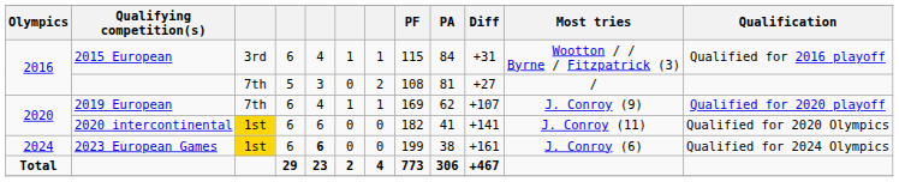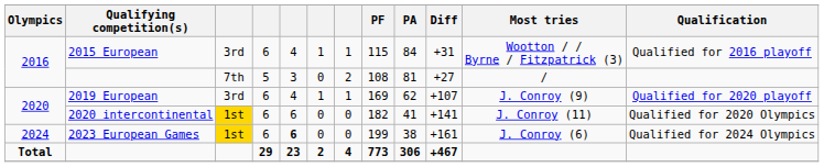 <table class="wikitable" style="text-align: center;">
 <tr>
 </tr>
 <tr>
 <th width=55>Olympics</th>
 <th>Qualifying <br> competition(s)</th>
 <th width=35></th>
 <th width=25></th>
 <th width=25></th>
 <th width=25></th>
 <th width=25></th>
 <th width=30>PF</th>
 <th width=30>PA</th>
 <th width=35>Diff</th>
 <th>Most tries</th>
 <th>Qualification</th>
 </tr>
 <tr>
 <td rowspan=2><a href='#'>2016</a></td>
 <td align=left> <a href='#'>2015 European</a></td>
 <td>3rd</td>
 <td>6</td>
 <td>4</td>
 <td>1</td>
 <td>1</td>
 <td>115</td>
 <td>84</td>
 <td>+31</td>
 <td><a href='#'>Wootton</a> /  / <br> <a href='#'>Byrne</a> / <a href='#'>Fitzpatrick</a> (3)</td>
 <td>Qualified for <a href='#'>2016 playoff</a></td>
 </tr>
 <tr>
 <td align=left></td>
 <td>7th</td>
 <td>5</td>
 <td>3</td>
 <td>0</td>
 <td>2</td>
 <td>108</td>
 <td>81</td>
 <td>+27</td>
 <td> / </td>
 <td></td>
 </tr>
 <tr>
 <td rowspan=2><a href='#'>2020</a></td>
 <td align=left> <a href='#'>2019 European</a></td>
-<td>7th</td>
+<td>3rd</td>
 <td>6</td>
 <td>4</td>
 <td>1</td>
 <td>1</td>
 <td>169</td>
 <td>62</td>
 <td>+107</td>
 <td><a href='#'>J. Conroy</a> (9)</td>
 <td><a href='#'>Qualified for 2020 playoff</a></td>
 </tr>
 <tr>
 <td align=left> <a href='#'>2020 intercontinental</a></td>
 <td style="background:Gold;">1st</td>
 <td>6</td>
 <td>6</td>
 <td>0</td>
 <td>0</td>
 <td>182</td>
 <td>41</td>
 <td>+141</td>
 <td><a href='#'>J. Conroy</a> (11)</td>
 <td>Qualified for 2020 Olympics</td>
 </tr>
 <tr>
 <td><a href='#'>2024</a></td>
 <td align=left> <a href='#'>2023 European Games</a></td>
 <td style="background:Gold;">1st</td>
 <td>6</td>
 <td><strong>6</strong></td>
 <td>0</td>
 <td>0</td>
 <td>199</td>
 <td>38</td>
 <td>+161</td>
 <td><a href='#'>J. Conroy</a> (6)</td>
 <td>Qualified for 2024 Olympics</td>
 </tr>
 <tr>
 <td><strong>Total</strong></td>
 <td></td>
 <td></td>
 <td><strong>29</strong></td>
 <td><strong>23</strong></td>
 <td><strong>2</strong></td>
 <td><strong>4</strong></td>
 <td><strong>773</strong></td>
 <td><strong>306</strong></td>
 <td><strong>+467</strong></td>
 <td></td>
 <td></td>
 </tr>
 <tr>
 </tr>
 </table>
